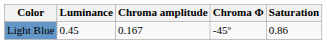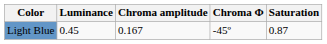 <table class="wikitable">
 <tr>
 <th>Color</th>
 <th>Luminance</th>
 <th>Chroma amplitude</th>
 <th>Chroma Φ</th>
 <th>Saturation</th>
 </tr>
 <tr ---->
 <td style="background-color: #6296C7;">Light Blue</td>
 <td>0.45</td>
 <td>0.167</td>
 <td>-45º</td>
-<td>0.86</td>
+<td>0.87</td>
 </tr>
 </table>
